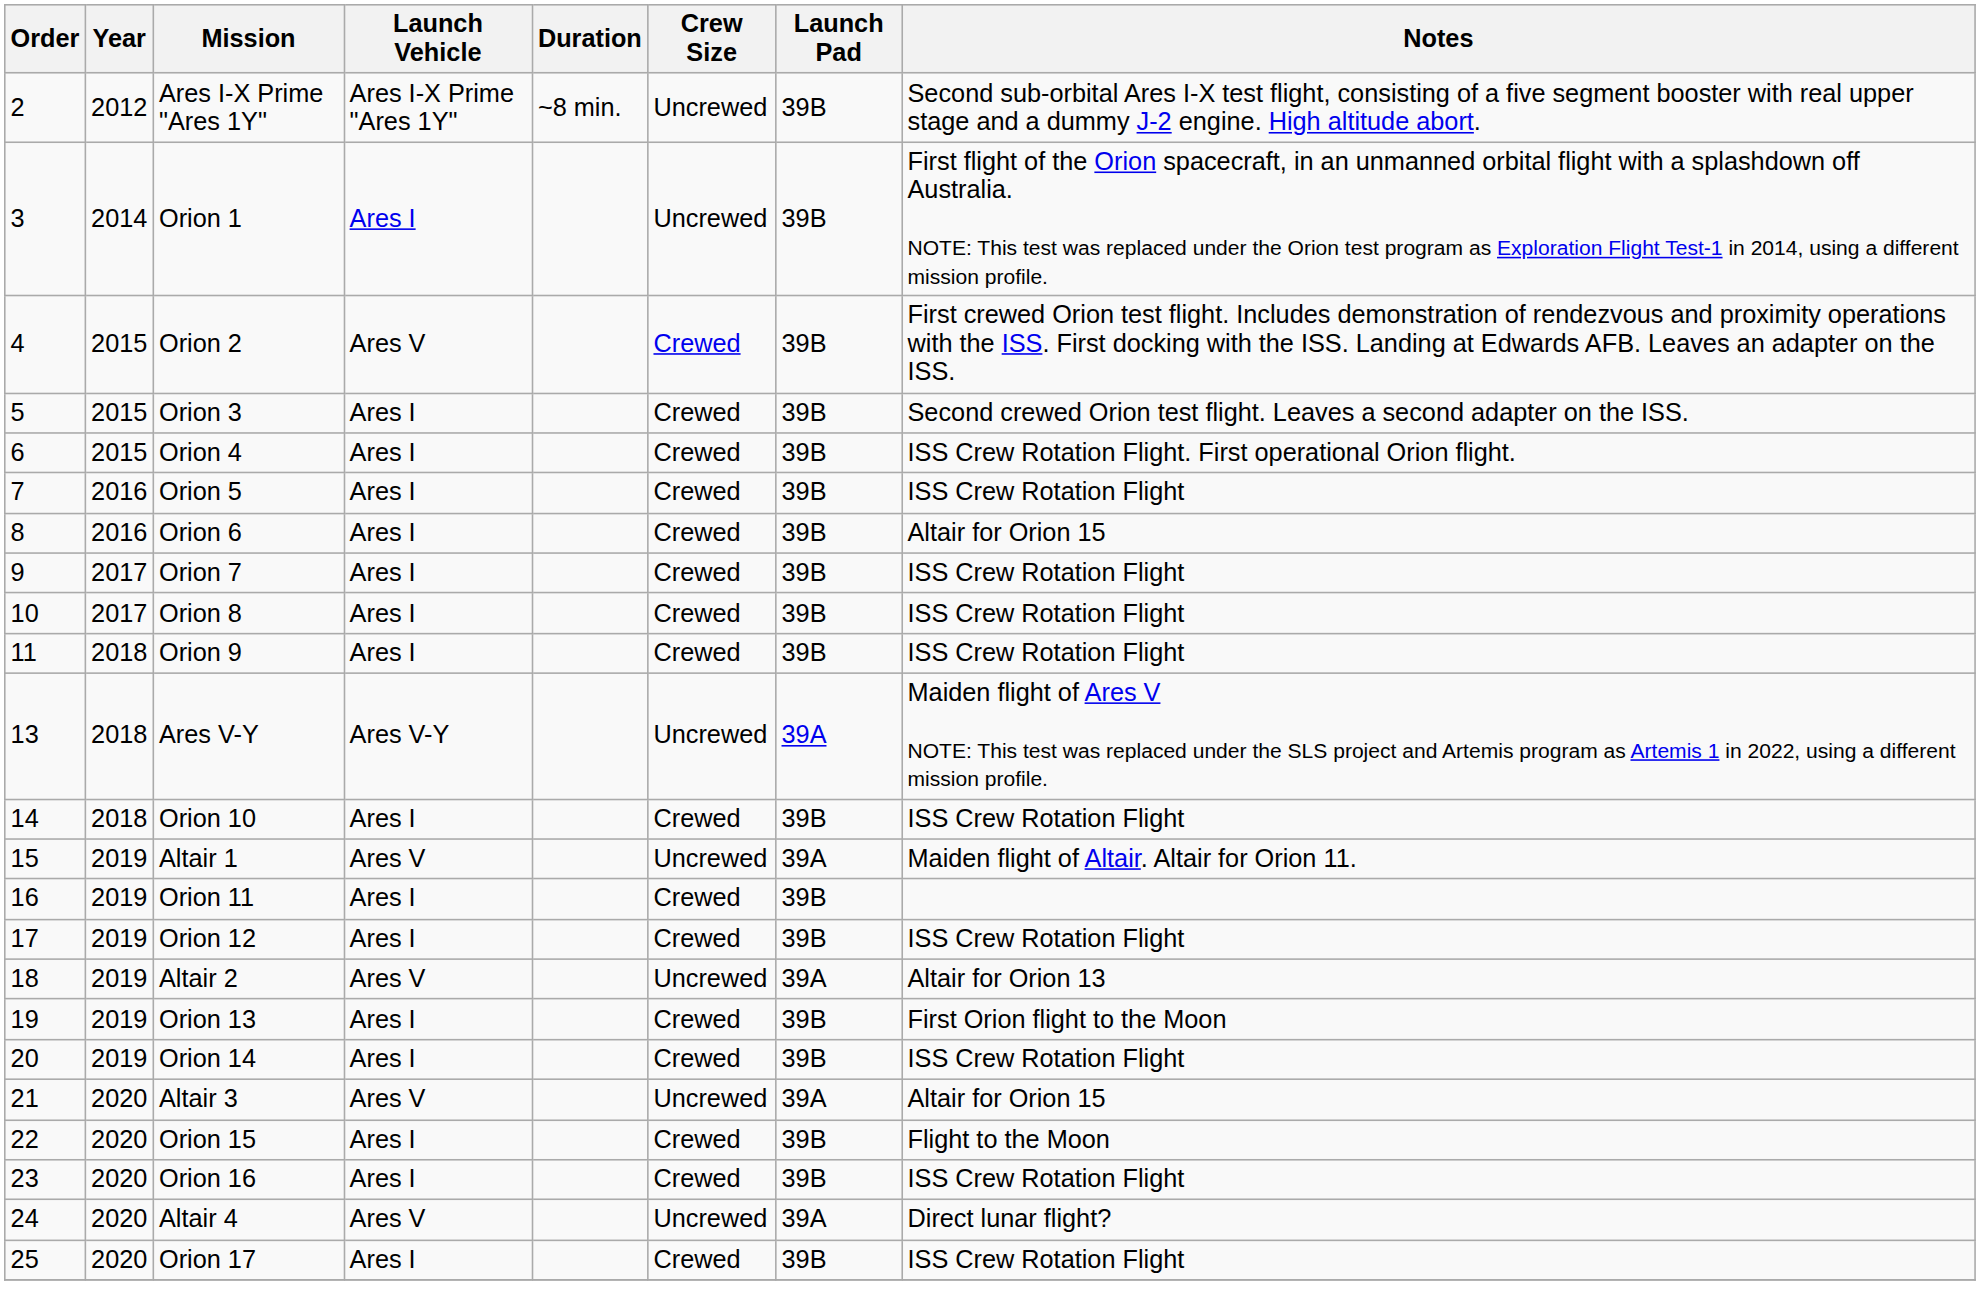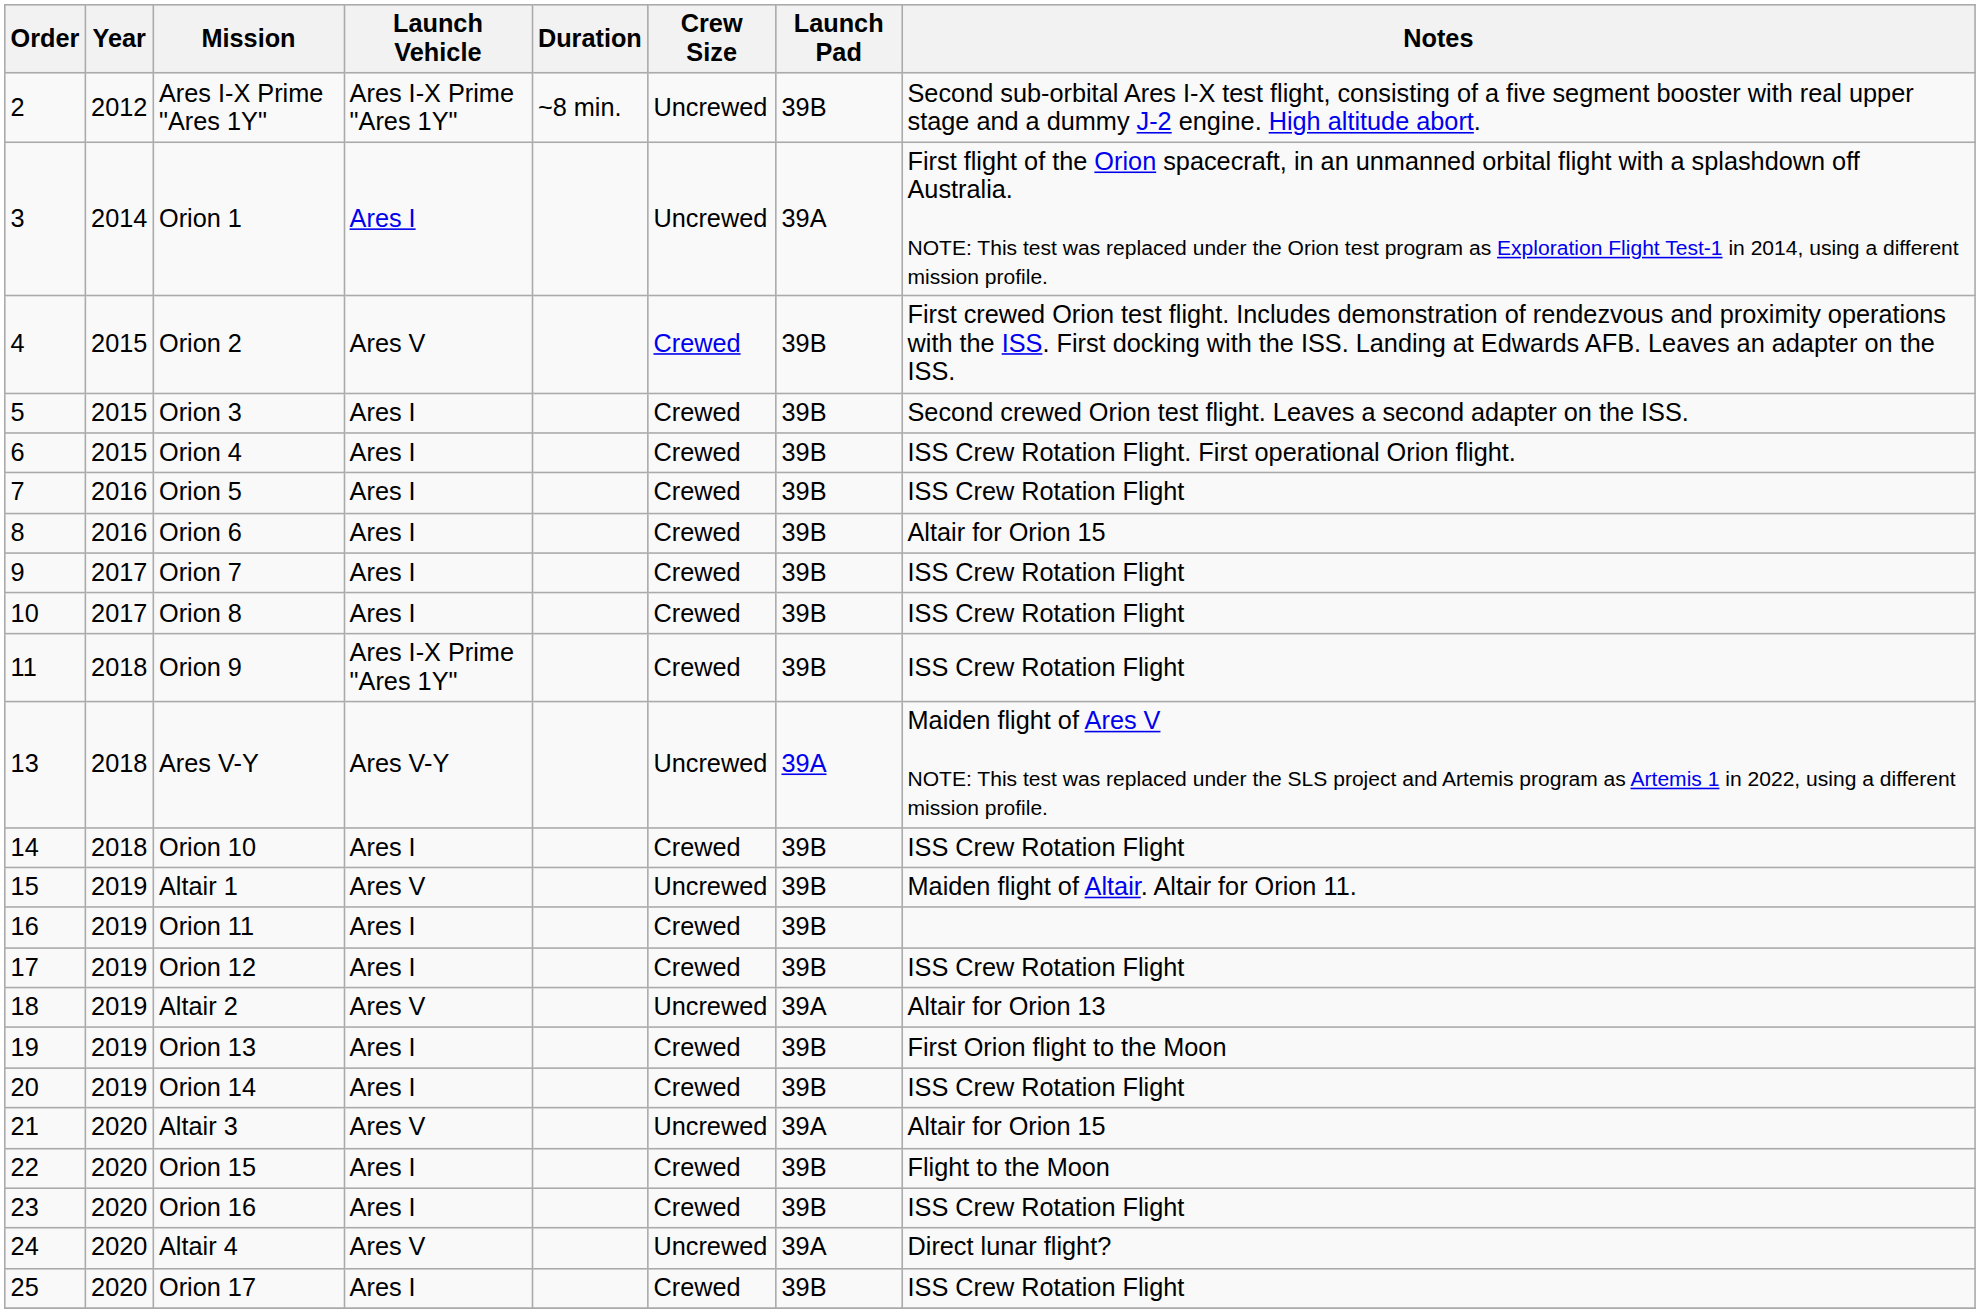 <table class="wikitable sticky-header">
 <tr>
 <th>Order</th>
 <th>Year</th>
 <th>Mission</th>
 <th>Launch Vehicle</th>
 <th>Duration</th>
 <th>Crew Size</th>
 <th>Launch Pad</th>
 <th>Notes</th>
 </tr>
 <tr>
 <td>2</td>
 <td>2012</td>
 <td>Ares I-X Prime "Ares 1Y"</td>
 <td>Ares I-X Prime "Ares 1Y"</td>
 <td>~8 min.</td>
 <td>Uncrewed</td>
 <td>39B</td>
 <td>Second sub-orbital Ares I-X test flight, consisting of a five segment booster with real upper stage and a dummy <a href='#'>J-2</a> engine. <a href='#'>High altitude abort</a>.</td>
 </tr>
 <tr>
 <td>3</td>
 <td>2014</td>
 <td>Orion 1</td>
 <td><a href='#'>Ares I</a></td>
 <td></td>
 <td>Uncrewed</td>
-<td>39B</td>
+<td>39A</td>
 <td>First flight of the <a href='#'>Orion</a> spacecraft, in an unmanned orbital flight with a splashdown off Australia. <br><br><small> NOTE: This test was replaced under the Orion test program as <a href='#'>Exploration Flight Test-1</a> in 2014, using a different mission profile. </small></td>
 </tr>
 <tr>
 <td>4</td>
 <td>2015</td>
 <td>Orion 2</td>
 <td>Ares V</td>
 <td></td>
 <td><a href='#'>Crewed</a></td>
 <td>39B</td>
 <td>First crewed Orion test flight. Includes demonstration of rendezvous and proximity operations with the <a href='#'>ISS</a>. First docking with the ISS. Landing at Edwards AFB. Leaves an adapter on the ISS.</td>
 </tr>
 <tr>
 <td>5</td>
 <td>2015</td>
 <td>Orion 3</td>
 <td>Ares I</td>
 <td></td>
 <td>Crewed</td>
 <td>39B</td>
 <td>Second crewed Orion test flight. Leaves a second adapter on the ISS.</td>
 </tr>
 <tr>
 <td>6</td>
 <td>2015</td>
 <td>Orion 4</td>
 <td>Ares I</td>
 <td></td>
 <td>Crewed</td>
 <td>39B</td>
 <td>ISS Crew Rotation Flight. First operational Orion flight.</td>
 </tr>
 <tr>
 <td>7</td>
 <td>2016</td>
 <td>Orion 5</td>
 <td>Ares I</td>
 <td></td>
 <td>Crewed</td>
 <td>39B</td>
 <td>ISS Crew Rotation Flight</td>
 </tr>
 <tr>
 <td>8</td>
 <td>2016</td>
 <td>Orion 6</td>
 <td>Ares I</td>
 <td></td>
 <td>Crewed</td>
 <td>39B</td>
 <td>Altair for Orion 15</td>
 </tr>
 <tr>
 <td>9</td>
 <td>2017</td>
 <td>Orion 7</td>
 <td>Ares I</td>
 <td></td>
 <td>Crewed</td>
 <td>39B</td>
 <td>ISS Crew Rotation Flight</td>
 </tr>
 <tr>
 <td>10</td>
 <td>2017</td>
 <td>Orion 8</td>
 <td>Ares I</td>
 <td></td>
 <td>Crewed</td>
 <td>39B</td>
 <td>ISS Crew Rotation Flight</td>
 </tr>
 <tr>
 <td>11</td>
 <td>2018</td>
 <td>Orion 9</td>
-<td>Ares I</td>
+<td>Ares I-X Prime "Ares 1Y"</td>
 <td></td>
 <td>Crewed</td>
 <td>39B</td>
 <td>ISS Crew Rotation Flight</td>
 </tr>
 <tr>
 <td>13</td>
 <td>2018</td>
 <td>Ares V-Y</td>
 <td>Ares V-Y</td>
 <td></td>
 <td>Uncrewed</td>
 <td><a href='#'>39A</a></td>
 <td>Maiden flight of <a href='#'>Ares V</a> <br><br><small> NOTE: This test was replaced under the SLS project and Artemis program as <a href='#'>Artemis 1</a> in 2022, using a different mission profile. </small></td>
 </tr>
 <tr>
 <td>14</td>
 <td>2018</td>
 <td>Orion 10</td>
 <td>Ares I</td>
 <td></td>
 <td>Crewed</td>
 <td>39B</td>
 <td>ISS Crew Rotation Flight</td>
 </tr>
 <tr>
 <td>15</td>
 <td>2019</td>
 <td>Altair 1</td>
 <td>Ares V</td>
 <td></td>
 <td>Uncrewed</td>
-<td>39A</td>
+<td>39B</td>
 <td>Maiden flight of <a href='#'>Altair</a>. Altair for Orion 11.</td>
 </tr>
 <tr>
 <td>16</td>
 <td>2019</td>
 <td>Orion 11</td>
 <td>Ares I</td>
 <td></td>
 <td>Crewed</td>
 <td>39B</td>
 <td></td>
 </tr>
 <tr>
 <td>17</td>
 <td>2019</td>
 <td>Orion 12</td>
 <td>Ares I</td>
 <td></td>
 <td>Crewed</td>
 <td>39B</td>
 <td>ISS Crew Rotation Flight</td>
 </tr>
 <tr>
 <td>18</td>
 <td>2019</td>
 <td>Altair 2</td>
 <td>Ares V</td>
 <td></td>
 <td>Uncrewed</td>
 <td>39A</td>
 <td>Altair for Orion 13</td>
 </tr>
 <tr>
 <td>19</td>
 <td>2019</td>
 <td>Orion 13</td>
 <td>Ares I</td>
 <td></td>
 <td>Crewed</td>
 <td>39B</td>
 <td>First Orion flight to the Moon</td>
 </tr>
 <tr>
 <td>20</td>
 <td>2019</td>
 <td>Orion 14</td>
 <td>Ares I</td>
 <td></td>
 <td>Crewed</td>
 <td>39B</td>
 <td>ISS Crew Rotation Flight</td>
 </tr>
 <tr>
 <td>21</td>
 <td>2020</td>
 <td>Altair 3</td>
 <td>Ares V</td>
 <td></td>
 <td>Uncrewed</td>
 <td>39A</td>
 <td>Altair for Orion 15</td>
 </tr>
 <tr>
 <td>22</td>
 <td>2020</td>
 <td>Orion 15</td>
 <td>Ares I</td>
 <td></td>
 <td>Crewed</td>
 <td>39B</td>
 <td>Flight to the Moon</td>
 </tr>
 <tr>
 <td>23</td>
 <td>2020</td>
 <td>Orion 16</td>
 <td>Ares I</td>
 <td></td>
 <td>Crewed</td>
 <td>39B</td>
 <td>ISS Crew Rotation Flight</td>
 </tr>
 <tr>
 <td>24</td>
 <td>2020</td>
 <td>Altair 4</td>
 <td>Ares V</td>
 <td></td>
 <td>Uncrewed</td>
 <td>39A</td>
 <td>Direct lunar flight?</td>
 </tr>
 <tr>
 <td>25</td>
 <td>2020</td>
 <td>Orion 17</td>
 <td>Ares I</td>
 <td></td>
 <td>Crewed</td>
 <td>39B</td>
 <td>ISS Crew Rotation Flight</td>
 </tr>
 <tr>
 </tr>
 </table>
